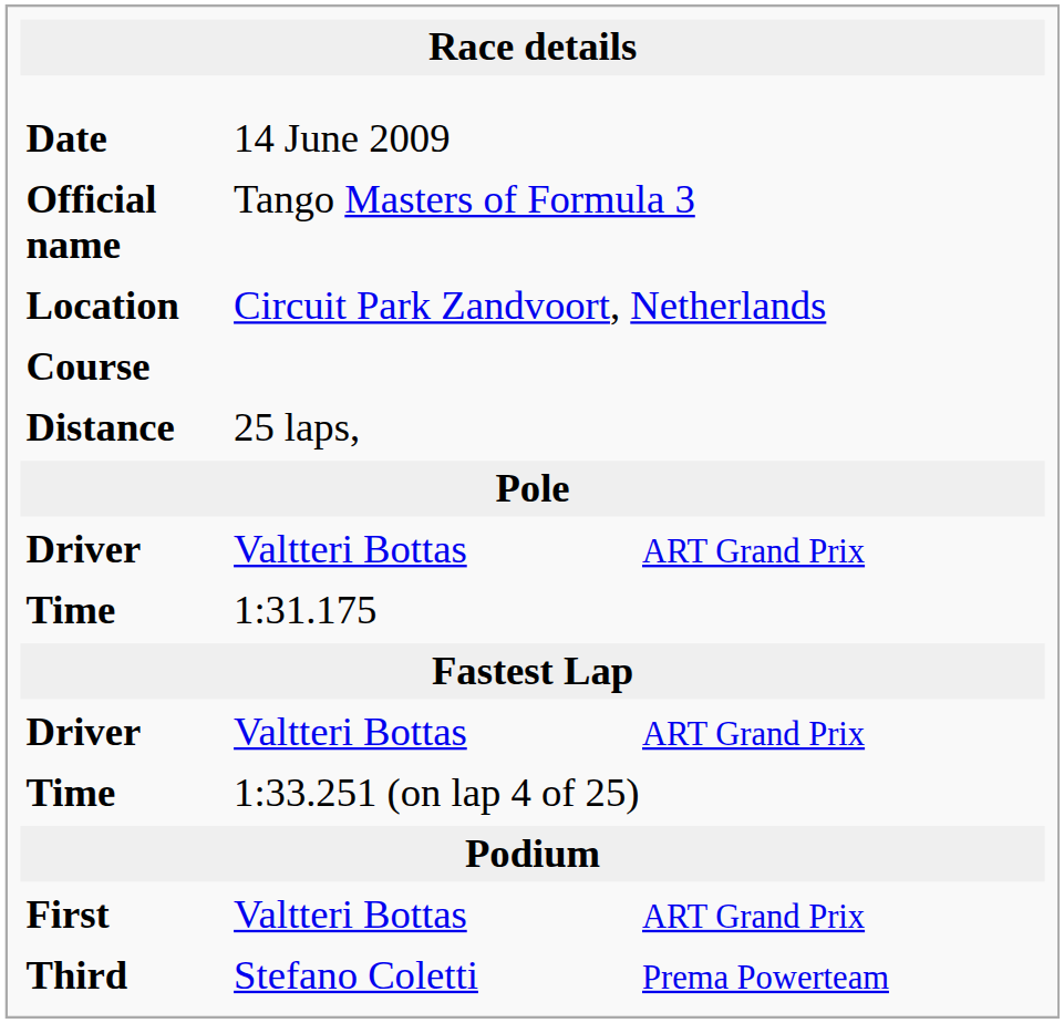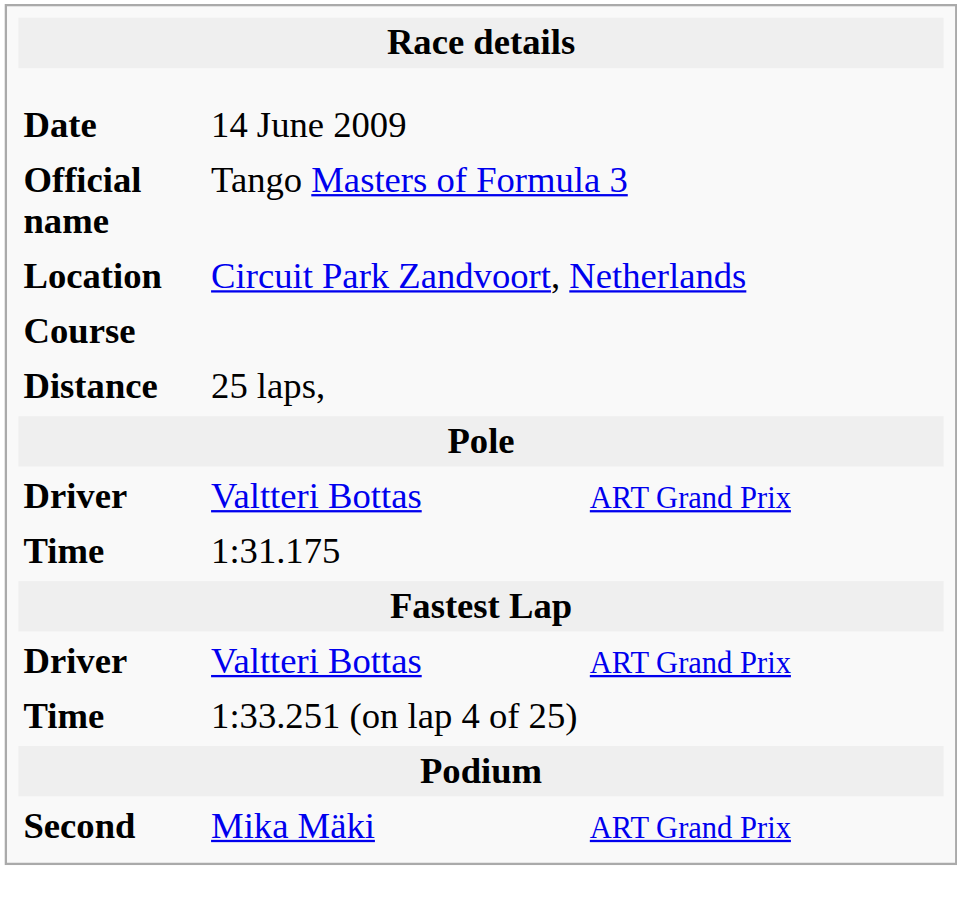 <table class="infobox" align="right" cellpadding="2" style="float:right; width: 26em; ">
 <tr>
 <th colspan="3" style="background:#efefef;">Race details</th>
 </tr>
 <tr>
 <td colspan="3" style="text-align:center;"></td>
 </tr>
 <tr>
 <td colspan="3" style="text-align:center;"></td>
 </tr>
 <tr>
 <td style="width: 20%;"><strong>Date</strong></td>
 <td>14 June 2009</td>
 </tr>
 <tr>
 <td><strong>Official name</strong></td>
 <td colspan=2>Tango <a href='#'>Masters of Formula 3</a></td>
 </tr>
 <tr>
 <td><strong>Location</strong></td>
 <td colspan=2><a href='#'>Circuit Park Zandvoort</a>, <a href='#'>Netherlands</a></td>
 </tr>
 <tr>
 <td><strong>Course</strong></td>
 <td colspan=2></td>
 </tr>
 <tr>
 <td><strong>Distance</strong></td>
 <td colspan=2>25 laps, </td>
 </tr>
 <tr>
 <th colspan="3" style="background:#efefef;">Pole</th>
 </tr>
 <tr>
 <td><strong>Driver</strong></td>
 <td> <a href='#'>Valtteri Bottas</a></td>
 <td><small><a href='#'>ART Grand Prix</a></small></td>
 </tr>
 <tr>
 <td><strong>Time</strong></td>
 <td colspan=2>1:31.175</td>
 </tr>
 <tr>
 <th colspan="3" style="background:#efefef;">Fastest Lap</th>
 </tr>
 <tr>
 <td><strong>Driver</strong></td>
 <td> <a href='#'>Valtteri Bottas</a></td>
 <td><small><a href='#'>ART Grand Prix</a></small></td>
 </tr>
 <tr>
 <td><strong>Time</strong></td>
 <td colspan=2>1:33.251 (on lap 4 of 25)</td>
 </tr>
 <tr>
 <th colspan="3" style="background:#efefef;">Podium</th>
 </tr>
 <tr>
-<td><strong>First</strong></td>
-<td> <a href='#'>Valtteri Bottas</a></td>
+<td><strong>Second</strong></td>
+<td> <a href='#'>Mika Mäki</a></td>
 <td><small><a href='#'>ART Grand Prix</a></small></td>
 </tr>
-<tr>
-<td><strong>Third</strong></td>
-<td> <a href='#'>Stefano Coletti</a></td>
-<td><small><a href='#'>Prema Powerteam</a></small></td>
-</tr>
 </table>
